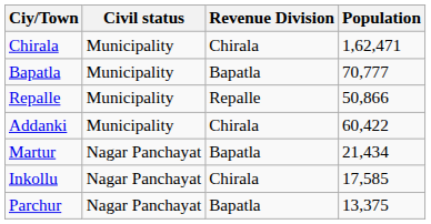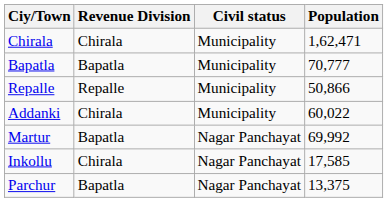 <table class="wikitable sortable">
 <tr>
 <th>Ciy/Town</th>
+<th>Revenue Division</th>
 <th>Civil status</th>
-<th>Revenue Division</th>
 <th>Population</th>
 </tr>
 <tr>
 <td><a href='#'>Chirala</a></td>
+<td>Chirala</td>
 <td>Municipality</td>
-<td>Chirala</td>
 <td>1,62,471</td>
 </tr>
 <tr>
 <td><a href='#'>Bapatla</a></td>
+<td>Bapatla</td>
 <td>Municipality</td>
-<td>Bapatla</td>
 <td>70,777</td>
 </tr>
 <tr>
 <td><a href='#'>Repalle</a></td>
+<td>Repalle</td>
 <td>Municipality</td>
-<td>Repalle</td>
 <td>50,866</td>
 </tr>
 <tr>
 <td><a href='#'>Addanki</a></td>
+<td>Chirala</td>
 <td>Municipality</td>
-<td>Chirala</td>
-<td>60,422</td>
+<td>60,022</td>
 </tr>
 <tr>
 <td><a href='#'>Martur</a></td>
+<td>Bapatla</td>
 <td>Nagar Panchayat</td>
-<td>Bapatla</td>
-<td>21,434</td>
+<td>69,992</td>
 </tr>
 <tr>
 <td><a href='#'>Inkollu</a></td>
+<td>Chirala</td>
 <td>Nagar Panchayat</td>
-<td>Chirala</td>
 <td>17,585</td>
 </tr>
 <tr>
 <td><a href='#'>Parchur</a></td>
+<td>Bapatla</td>
 <td>Nagar Panchayat</td>
-<td>Bapatla</td>
 <td>13,375</td>
 </tr>
 </table>
